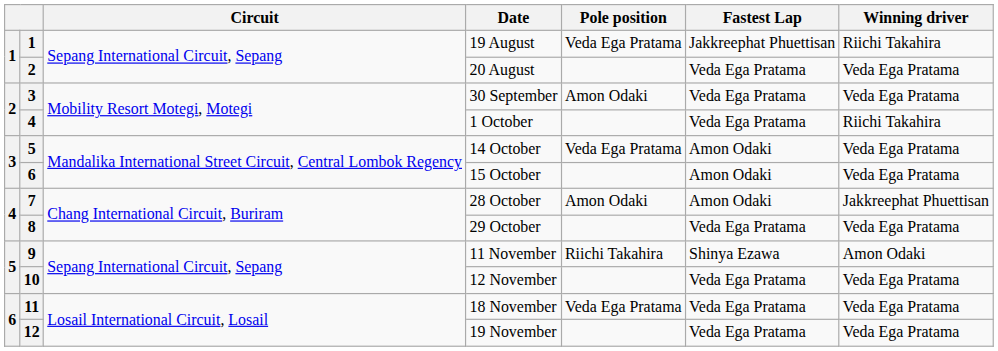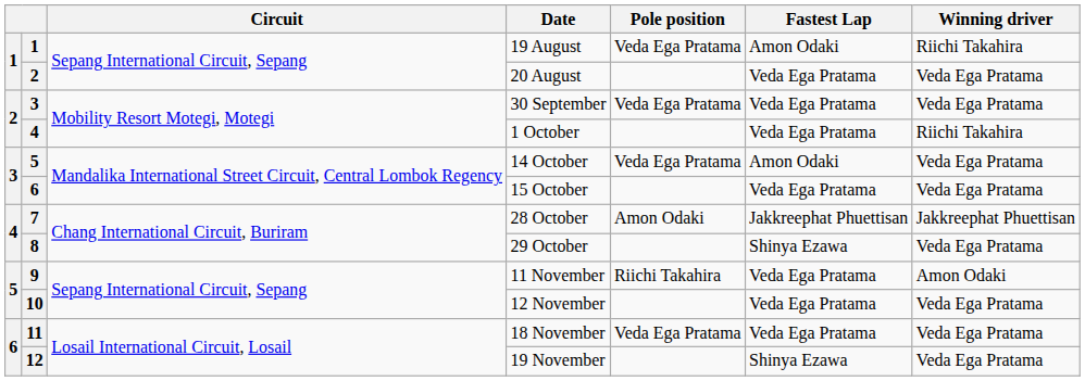 <table class="wikitable" style="font-size:85%">
 <tr>
 <th colspan="2"></th>
 <th>Circuit</th>
 <th>Date</th>
 <th>Pole position</th>
 <th>Fastest Lap</th>
 <th>Winning driver</th>
 </tr>
 <tr>
 <th rowspan="2">1</th>
 <th>1</th>
 <td rowspan="2"> <a href='#'>Sepang International Circuit</a>, <a href='#'>Sepang</a></td>
 <td>19 August</td>
 <td> Veda Ega Pratama</td>
-<td> Jakkreephat Phuettisan</td>
+<td> Amon Odaki</td>
 <td> Riichi Takahira</td>
 </tr>
 <tr>
 <th>2</th>
 <td>20 August</td>
 <td></td>
 <td> Veda Ega Pratama</td>
 <td> Veda Ega Pratama</td>
 </tr>
 <tr>
 <th rowspan="2">2</th>
 <th>3</th>
 <td rowspan="2"> <a href='#'>Mobility Resort Motegi</a>, <a href='#'>Motegi</a></td>
 <td>30 September</td>
-<td> Amon Odaki</td>
+<td> Veda Ega Pratama</td>
 <td> Veda Ega Pratama</td>
 <td> Veda Ega Pratama</td>
 </tr>
 <tr>
 <th>4</th>
 <td>1 October</td>
 <td></td>
 <td> Veda Ega Pratama</td>
 <td> Riichi Takahira</td>
 </tr>
 <tr>
 <th rowspan="2">3</th>
 <th>5</th>
 <td rowspan="2"> <a href='#'>Mandalika International Street Circuit</a>, <a href='#'>Central Lombok Regency</a></td>
 <td>14 October</td>
 <td> Veda Ega Pratama</td>
 <td> Amon Odaki</td>
 <td> Veda Ega Pratama</td>
 </tr>
 <tr>
 <th>6</th>
 <td>15 October</td>
 <td></td>
-<td> Amon Odaki</td>
+<td> Veda Ega Pratama</td>
 <td> Veda Ega Pratama</td>
 </tr>
 <tr>
 <th rowspan="2">4</th>
 <th>7</th>
 <td rowspan="2"> <a href='#'>Chang International Circuit</a>, <a href='#'>Buriram</a></td>
 <td>28 October</td>
 <td> Amon Odaki</td>
-<td> Amon Odaki</td>
+<td> Jakkreephat Phuettisan</td>
 <td> Jakkreephat Phuettisan</td>
 </tr>
 <tr>
 <th>8</th>
 <td>29 October</td>
 <td></td>
-<td> Veda Ega Pratama</td>
+<td> Shinya Ezawa</td>
 <td> Veda Ega Pratama</td>
 </tr>
 <tr>
 <th rowspan="2">5</th>
 <th>9</th>
 <td rowspan="2"> <a href='#'>Sepang International Circuit</a>, <a href='#'>Sepang</a></td>
 <td>11 November</td>
 <td> Riichi Takahira</td>
-<td> Shinya Ezawa</td>
+<td> Veda Ega Pratama</td>
 <td> Amon Odaki</td>
 </tr>
 <tr>
 <th>10</th>
 <td>12 November</td>
 <td></td>
 <td> Veda Ega Pratama</td>
 <td> Veda Ega Pratama</td>
 </tr>
 <tr>
 <th rowspan="2">6</th>
 <th>11</th>
 <td rowspan="2"> <a href='#'>Losail International Circuit</a>, <a href='#'>Losail</a></td>
 <td>18 November</td>
 <td align="left"> Veda Ega Pratama</td>
 <td> Veda Ega Pratama</td>
 <td> Veda Ega Pratama</td>
 </tr>
 <tr>
 <th>12</th>
 <td>19 November</td>
 <td align="left"></td>
-<td> Veda Ega Pratama</td>
+<td> Shinya Ezawa</td>
 <td> Veda Ega Pratama</td>
 </tr>
 </table>
